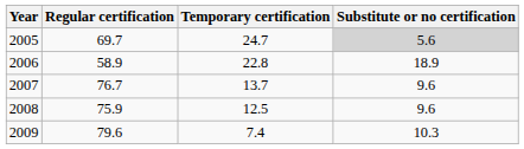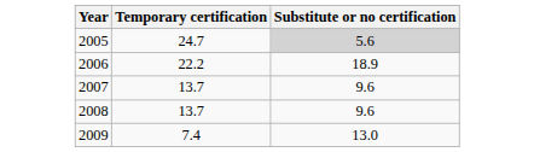 <table class="wikitable collapsible sortable" style="margin: 1em auto 1em auto;">
 <tr align="center">
 <th>Year</th>
-<th>Regular certification</th>
 <th>Temporary certification</th>
 <th>Substitute or no certification</th>
 </tr>
 <tr align="center">
 <td>2005</td>
-<td>69.7</td>
 <td>24.7</td>
 <td style="background: lightgrey;">5.6</td>
 </tr>
 <tr align="center">
 <td>2006</td>
-<td>58.9</td>
-<td>22.8</td>
+<td>22.2</td>
 <td>18.9</td>
 </tr>
 <tr align="center">
 <td>2007</td>
-<td>76.7</td>
 <td>13.7</td>
 <td>9.6</td>
 </tr>
 <tr align="center">
 <td>2008</td>
-<td>75.9</td>
-<td>12.5</td>
+<td>13.7</td>
 <td>9.6</td>
 </tr>
 <tr align="center">
 <td>2009</td>
-<td>79.6</td>
 <td>7.4</td>
-<td>10.3</td>
+<td>13.0</td>
 </tr>
 </table>
